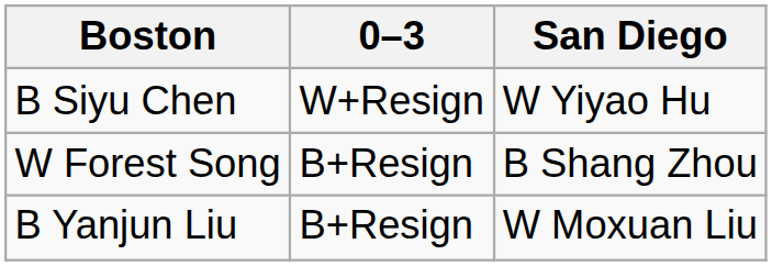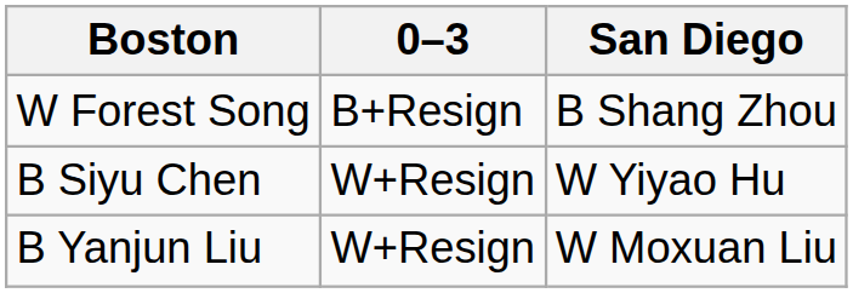 <table class="wikitable">
 <tr>
 <th>Boston</th>
 <th>0–3</th>
 <th>San Diego</th>
 </tr>
 <tr>
+<td>W Forest Song</td>
+<td>B+Resign</td>
+<td>B Shang Zhou</td>
+</tr>
+<tr>
 <td>B Siyu Chen</td>
 <td>W+Resign</td>
 <td>W Yiyao Hu</td>
 </tr>
 <tr>
-<td>W Forest Song</td>
-<td>B+Resign</td>
-<td>B Shang Zhou</td>
-</tr>
-<tr>
 <td>B Yanjun Liu</td>
-<td>B+Resign</td>
+<td>W+Resign</td>
 <td>W Moxuan Liu</td>
 </tr>
 </table>
